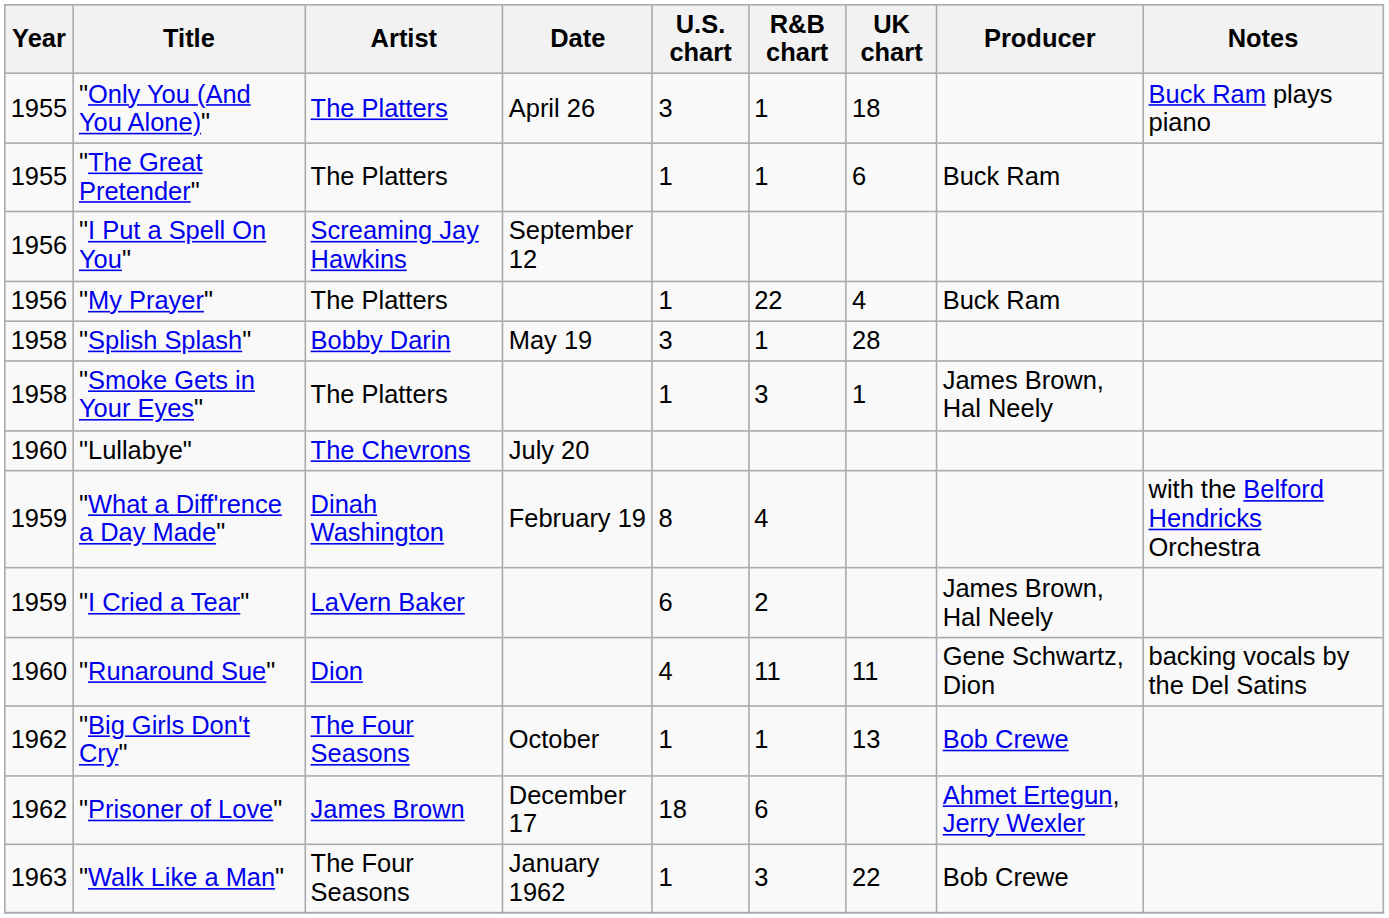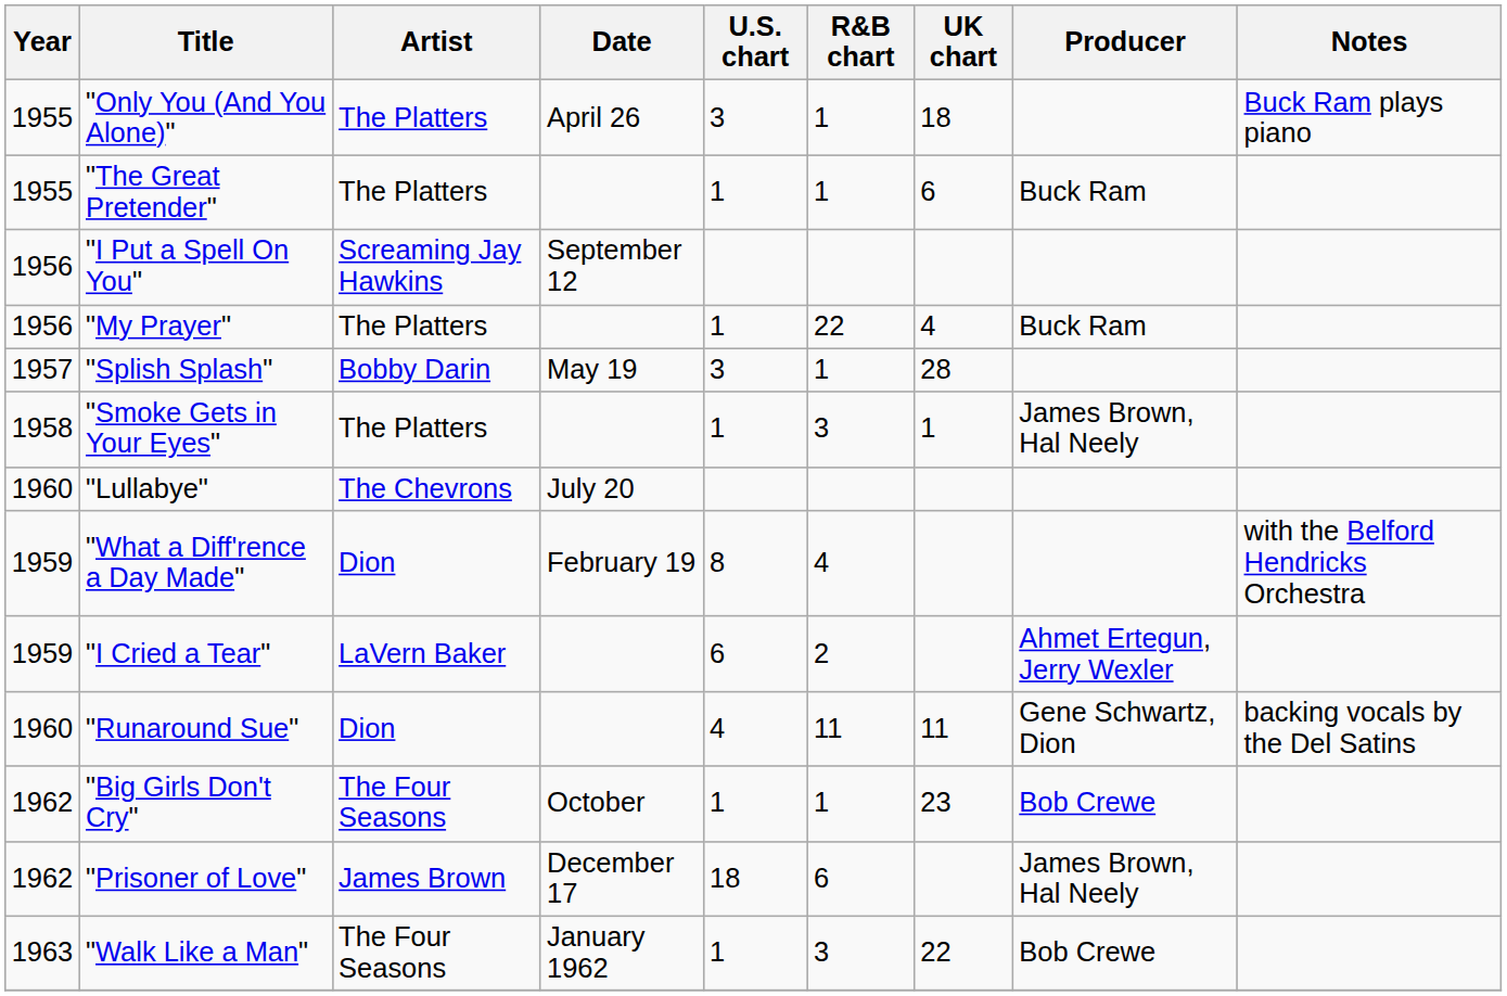 <table class="wikitable sortable">
 <tr>
 <th>Year</th>
 <th>Title</th>
 <th>Artist</th>
 <th>Date</th>
 <th>U.S. chart</th>
 <th>R&B chart</th>
 <th>UK chart</th>
 <th>Producer</th>
 <th>Notes</th>
 </tr>
 <tr>
 <td>1955</td>
 <td>"<a href='#'>Only You (And You Alone)</a>"</td>
 <td><a href='#'>The Platters</a></td>
 <td>April 26</td>
 <td>3</td>
 <td>1</td>
 <td>18</td>
 <td></td>
 <td><a href='#'>Buck Ram</a> plays piano</td>
 </tr>
 <tr>
 <td>1955</td>
 <td>"<a href='#'>The Great Pretender</a>"</td>
 <td>The Platters</td>
 <td></td>
 <td>1</td>
 <td>1</td>
 <td>6</td>
 <td>Buck Ram</td>
 <td></td>
 </tr>
 <tr>
 <td>1956</td>
 <td>"<a href='#'>I Put a Spell On You</a>"</td>
 <td><a href='#'>Screaming Jay Hawkins</a></td>
 <td>September 12</td>
 <td></td>
 <td></td>
 <td></td>
 <td></td>
 <td></td>
 </tr>
 <tr>
 <td>1956</td>
 <td>"<a href='#'>My Prayer</a>"</td>
 <td>The Platters</td>
 <td></td>
 <td>1</td>
 <td>22</td>
 <td>4</td>
 <td>Buck Ram</td>
 <td></td>
 </tr>
 <tr>
-<td>1958</td>
+<td>1957</td>
 <td>"<a href='#'>Splish Splash</a>"</td>
 <td><a href='#'>Bobby Darin</a></td>
 <td>May 19</td>
 <td>3</td>
 <td>1</td>
 <td>28</td>
 <td></td>
 <td></td>
 </tr>
 <tr>
 <td>1958</td>
 <td>"<a href='#'>Smoke Gets in Your Eyes</a>"</td>
 <td>The Platters</td>
 <td></td>
 <td>1</td>
 <td>3</td>
 <td>1</td>
 <td>James Brown, Hal Neely</td>
 <td></td>
 </tr>
 <tr>
 <td>1960</td>
 <td>"Lullabye"</td>
 <td><a href='#'>The Chevrons</a></td>
 <td>July 20</td>
 <td></td>
 <td></td>
 <td></td>
 <td></td>
 <td></td>
 </tr>
 <tr>
 <td>1959</td>
 <td>"<a href='#'>What a Diff'rence a Day Made</a>"</td>
-<td><a href='#'>Dinah Washington</a></td>
+<td><a href='#'>Dion</a></td>
 <td>February 19</td>
 <td>8</td>
 <td>4</td>
 <td></td>
 <td></td>
 <td>with the <a href='#'>Belford Hendricks</a> Orchestra</td>
 </tr>
 <tr>
 <td>1959</td>
 <td>"<a href='#'>I Cried a Tear</a>"</td>
 <td><a href='#'>LaVern Baker</a></td>
 <td></td>
 <td>6</td>
 <td>2</td>
 <td></td>
-<td>James Brown, Hal Neely</td>
+<td><a href='#'>Ahmet Ertegun</a>, <a href='#'>Jerry Wexler</a></td>
 <td></td>
 </tr>
 <tr>
 <td>1960</td>
 <td>"<a href='#'>Runaround Sue</a>"</td>
 <td><a href='#'>Dion</a></td>
 <td></td>
 <td>4</td>
 <td>11</td>
 <td>11</td>
 <td>Gene Schwartz, Dion</td>
 <td>backing vocals by the Del Satins</td>
 </tr>
 <tr>
 <td>1962</td>
 <td>"<a href='#'>Big Girls Don't Cry</a>"</td>
 <td><a href='#'>The Four Seasons</a></td>
 <td>October</td>
 <td>1</td>
 <td>1</td>
-<td>13</td>
+<td>23</td>
 <td><a href='#'>Bob Crewe</a></td>
 <td></td>
 </tr>
 <tr>
 <td>1962</td>
 <td>"<a href='#'>Prisoner of Love</a>"</td>
 <td><a href='#'>James Brown</a></td>
 <td>December 17</td>
 <td>18</td>
 <td>6</td>
 <td></td>
-<td><a href='#'>Ahmet Ertegun</a>, <a href='#'>Jerry Wexler</a></td>
+<td>James Brown, Hal Neely</td>
 <td></td>
 </tr>
 <tr>
 <td>1963</td>
 <td>"<a href='#'>Walk Like a Man</a>"</td>
 <td>The Four Seasons</td>
 <td>January 1962</td>
 <td>1</td>
 <td>3</td>
 <td>22</td>
 <td>Bob Crewe</td>
 <td></td>
 </tr>
 <tr>
 </tr>
 </table>
